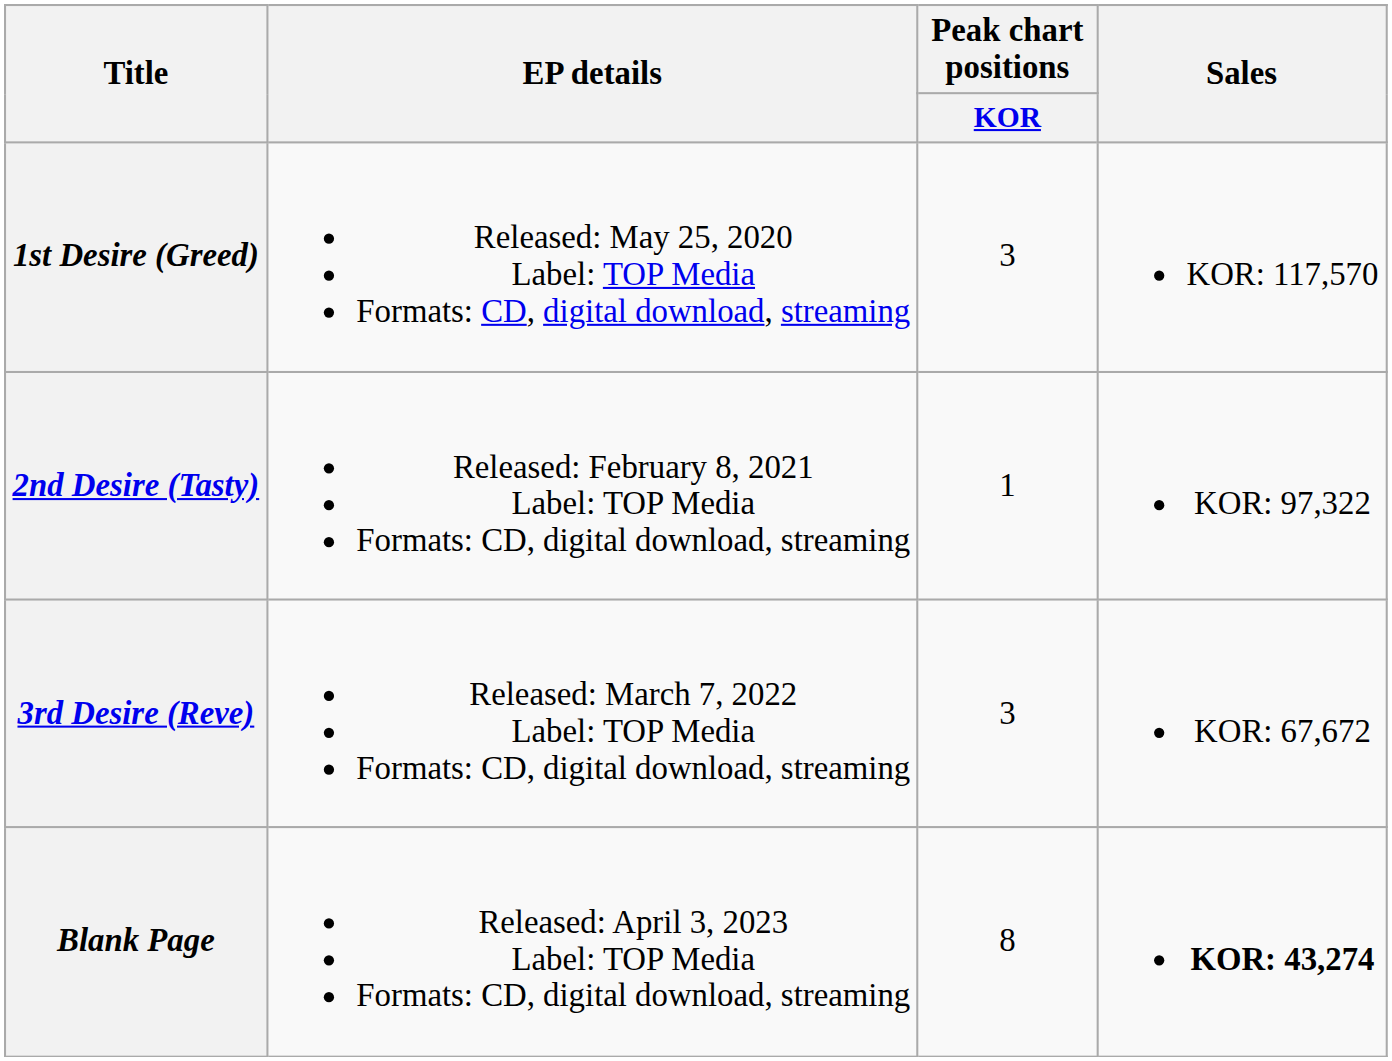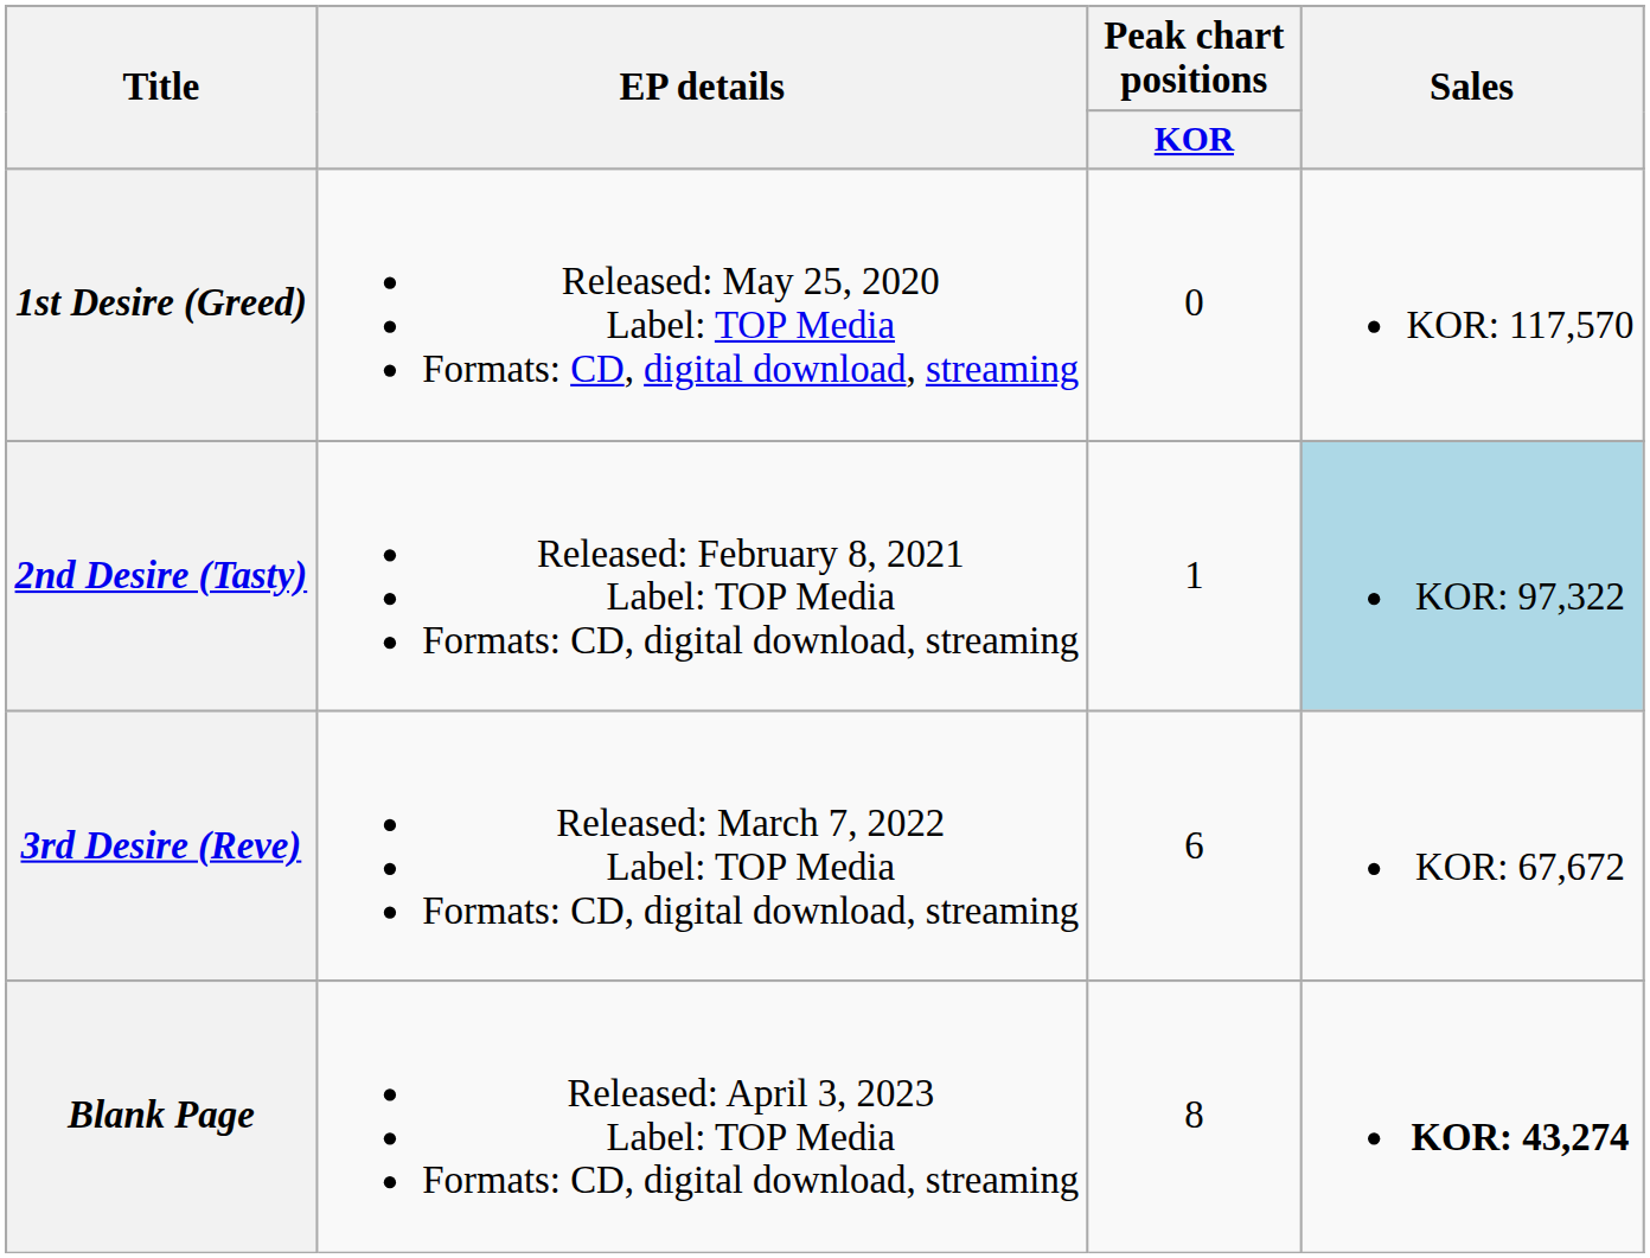 <table class="wikitable plainrowheaders" style="text-align:center">
 <tr>
 <th scope="col" rowspan="2">Title</th>
 <th scope="col" rowspan="2">EP details</th>
 <th scope="col" colspan="1" style="width:5em">Peak chart positions</th>
 <th scope="col" rowspan="2">Sales</th>
 </tr>
 <tr>
 <th scope="col" style="width:2.8em;font-size:90%"><a href='#'>KOR</a><br></th>
 </tr>
 <tr>
 <th scope="row"><em>1st Desire (Greed)</em></th>
 <td><br><ul><li>Released: May 25, 2020</li><li>Label: <a href='#'>TOP Media</a></li><li>Formats: <a href='#'>CD</a>, <a href='#'>digital download</a>, <a href='#'>streaming</a></li></ul></td>
-<td>3</td>
+<td>0</td>
 <td><br><ul><li>KOR: 117,570</li></ul></td>
 </tr>
 <tr>
 <th scope="row"><em><a href='#'>2nd Desire (Tasty)</a></em></th>
 <td><br><ul><li>Released: February 8, 2021</li><li>Label: TOP Media</li><li>Formats: CD, digital download, streaming</li></ul></td>
 <td>1</td>
-<td><br><ul><li>KOR: 97,322</li></ul></td>
+<td style="background: lightblue;"><br><ul><li>KOR: 97,322</li></ul></td>
 </tr>
 <tr>
 <th scope="row"><em><a href='#'>3rd Desire (Reve)</a></em></th>
 <td><br><ul><li>Released: March 7, 2022</li><li>Label: TOP Media</li><li>Formats: CD, digital download, streaming</li></ul></td>
-<td>3</td>
+<td>6</td>
 <td><br><ul><li>KOR: 67,672</li></ul></td>
 </tr>
 <tr>
 <th scope="row"><em>Blank Page</em></th>
 <td><br><ul><li>Released: April 3, 2023</li><li>Label: TOP Media</li><li>Formats: CD, digital download, streaming</li></ul></td>
 <td>8</td>
 <td><strong><br><ul><li>KOR: 43,274</li></ul></strong></td>
 </tr>
 </table>
